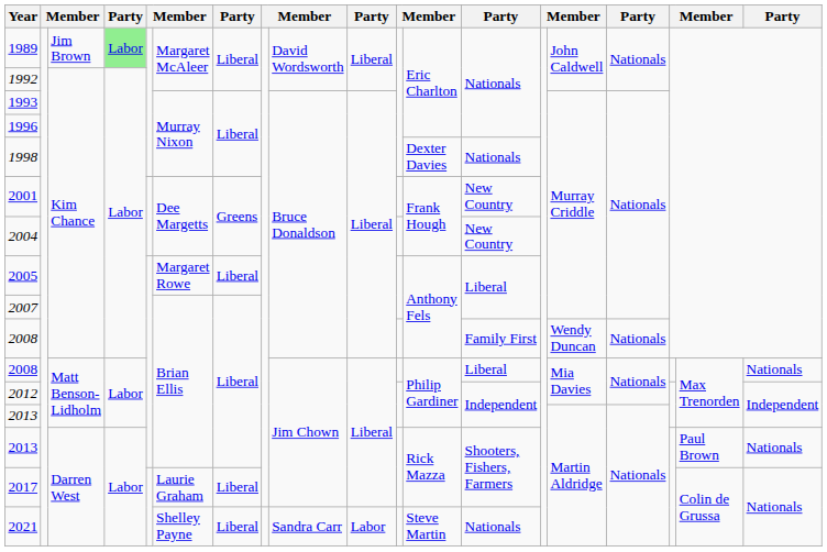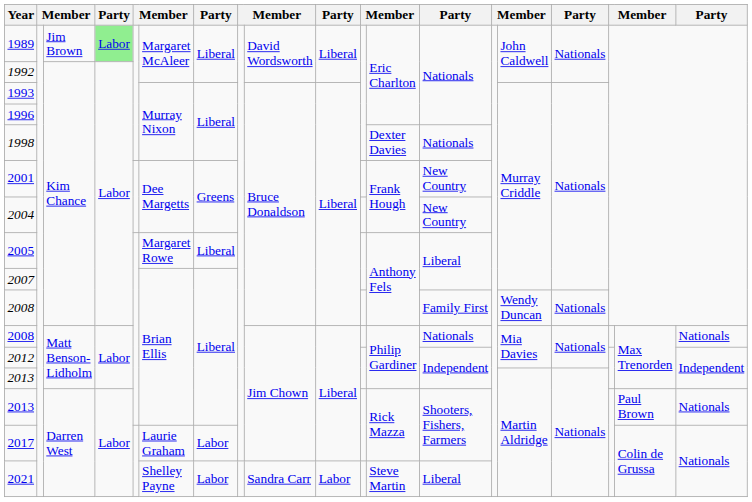 <table class=wikitable>
 <tr>
 <th>Year</th>
 <th colspan=2>Member</th>
 <th>Party</th>
 <th colspan=2>Member</th>
 <th>Party</th>
 <th colspan=2>Member</th>
 <th>Party</th>
 <th colspan=2>Member</th>
 <th>Party</th>
 <th colspan=2>Member</th>
 <th>Party</th>
 <th colspan=2>Member</th>
 <th>Party</th>
 </tr>
 <tr>
 <td><a href='#'>1989</a></td>
 <td rowspan=16 ></td>
 <td><a href='#'>Jim Brown</a></td>
 <td style="background: lightgreen;"><a href='#'>Labor</a></td>
 <td rowspan=5 ></td>
 <td rowspan=2><a href='#'>Margaret McAleer</a></td>
 <td rowspan=2><a href='#'>Liberal</a></td>
 <td rowspan=15 ></td>
 <td rowspan=2><a href='#'>David Wordsworth</a></td>
 <td rowspan=2><a href='#'>Liberal</a></td>
 <td rowspan=5 ></td>
 <td rowspan=4><a href='#'>Eric Charlton</a></td>
 <td rowspan=4><a href='#'>Nationals</a></td>
 <td rowspan=16 ></td>
 <td rowspan=2><a href='#'>John Caldwell</a></td>
 <td rowspan=2><a href='#'>Nationals</a></td>
 <td colspan=3 rowspan=10></td>
 </tr>
 <tr>
 <td><em>1992</em></td>
 <td rowspan=9><a href='#'>Kim Chance</a></td>
 <td rowspan=9><a href='#'>Labor</a></td>
 </tr>
 <tr>
 <td><a href='#'>1993</a></td>
 <td rowspan=3><a href='#'>Murray Nixon</a></td>
 <td rowspan=3><a href='#'>Liberal</a></td>
 <td rowspan=8><a href='#'>Bruce Donaldson</a></td>
 <td rowspan=8><a href='#'>Liberal</a></td>
 <td rowspan=7><a href='#'>Murray Criddle</a></td>
 <td rowspan=7><a href='#'>Nationals</a></td>
 </tr>
 <tr>
 <td><a href='#'>1996</a></td>
 </tr>
 <tr>
 <td><em>1998</em></td>
 <td><a href='#'>Dexter Davies</a></td>
 <td><a href='#'>Nationals</a></td>
 </tr>
 <tr>
 <td><a href='#'>2001</a></td>
 <td rowspan=2 ></td>
 <td rowspan=2><a href='#'>Dee Margetts</a></td>
 <td rowspan=2><a href='#'>Greens</a></td>
 <td></td>
 <td rowspan=2><a href='#'>Frank Hough</a></td>
 <td><a href='#'>New Country</a></td>
 </tr>
 <tr>
 <td><em>2004</em></td>
 <td></td>
 <td><a href='#'>New Country</a></td>
 </tr>
 <tr>
 <td><a href='#'>2005</a></td>
 <td rowspan=7 ></td>
 <td><a href='#'>Margaret Rowe</a></td>
 <td><a href='#'>Liberal</a></td>
 <td rowspan=2 ></td>
 <td rowspan=3><a href='#'>Anthony Fels</a></td>
 <td rowspan=2><a href='#'>Liberal</a></td>
 </tr>
 <tr>
 <td><em>2007</em></td>
 <td rowspan=6><a href='#'>Brian Ellis</a></td>
 <td rowspan=6><a href='#'>Liberal</a></td>
 </tr>
 <tr>
 <td><em>2008</em></td>
 <td></td>
 <td><a href='#'>Family First</a></td>
 <td><a href='#'>Wendy Duncan</a></td>
 <td><a href='#'>Nationals</a></td>
 </tr>
 <tr>
 <td><a href='#'>2008</a></td>
 <td rowspan=3><a href='#'>Matt Benson-Lidholm</a></td>
 <td rowspan=3><a href='#'>Labor</a></td>
 <td rowspan=5><a href='#'>Jim Chown</a></td>
 <td rowspan=5><a href='#'>Liberal</a></td>
 <td></td>
 <td rowspan=3><a href='#'>Philip Gardiner</a></td>
-<td><a href='#'>Liberal</a></td>
+<td><a href='#'>Nationals</a></td>
 <td rowspan=2><a href='#'>Mia Davies</a></td>
 <td rowspan=2><a href='#'>Nationals</a></td>
 <td></td>
 <td rowspan=3><a href='#'>Max Trenorden</a></td>
 <td><a href='#'>Nationals</a></td>
 </tr>
 <tr>
 <td><em>2012</em></td>
 <td rowspan=2 ></td>
 <td rowspan=2><a href='#'>Independent</a></td>
 <td rowspan=2 ></td>
 <td rowspan=2><a href='#'>Independent</a></td>
 </tr>
 <tr>
 <td><em>2013</em></td>
 <td rowspan=4><a href='#'>Martin Aldridge</a></td>
 <td rowspan=4><a href='#'>Nationals</a></td>
 </tr>
 <tr>
 <td><a href='#'>2013</a></td>
 <td rowspan=3><a href='#'>Darren West</a></td>
 <td rowspan=3><a href='#'>Labor</a></td>
 <td rowspan=2 ></td>
 <td rowspan=2><a href='#'>Rick Mazza</a></td>
 <td rowspan=2><a href='#'>Shooters, Fishers, Farmers</a></td>
 <td rowspan=3 ></td>
 <td><a href='#'>Paul Brown</a></td>
 <td><a href='#'>Nationals</a></td>
 </tr>
 <tr>
 <td><a href='#'>2017</a></td>
 <td rowspan=2 ></td>
 <td><a href='#'>Laurie Graham</a></td>
-<td><a href='#'>Liberal</a></td>
+<td><a href='#'>Labor</a></td>
 <td rowspan=2><a href='#'>Colin de Grussa</a></td>
 <td rowspan=2><a href='#'>Nationals</a></td>
 </tr>
 <tr>
 <td><a href='#'>2021</a></td>
 <td><a href='#'>Shelley Payne</a></td>
-<td><a href='#'>Liberal</a></td>
+<td><a href='#'>Labor</a></td>
 <td></td>
 <td><a href='#'>Sandra Carr</a></td>
 <td><a href='#'>Labor</a></td>
 <td></td>
 <td><a href='#'>Steve Martin</a></td>
-<td><a href='#'>Nationals</a></td>
+<td><a href='#'>Liberal</a></td>
 </tr>
 </table>
